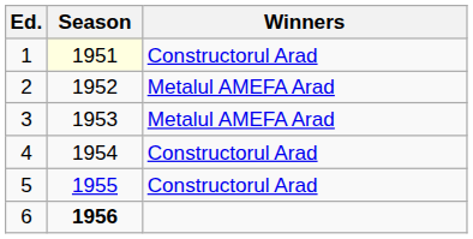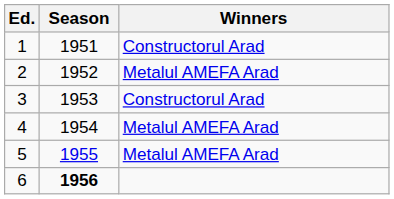 <table class="wikitable" style="font-size:90%">
 <tr>
 <th><abbr>Ed.</abbr></th>
 <th width="60">Season</th>
 <th width="220">Winners</th>
 </tr>
 <tr>
 <td align=center>1</td>
-<td align=center style="background: lightyellow;">1951</td>
+<td align=center>1951</td>
 <td><a href='#'>Constructorul Arad</a></td>
 </tr>
 <tr>
 <td align=center>2</td>
 <td align=center>1952</td>
 <td><a href='#'>Metalul AMEFA Arad</a></td>
 </tr>
 <tr>
 <td align=center>3</td>
 <td align=center>1953</td>
-<td><a href='#'>Metalul AMEFA Arad</a></td>
+<td><a href='#'>Constructorul Arad</a></td>
 </tr>
 <tr>
 <td align=center>4</td>
 <td align=center>1954</td>
-<td><a href='#'>Constructorul Arad</a></td>
+<td><a href='#'>Metalul AMEFA Arad</a></td>
 </tr>
 <tr>
 <td align=center>5</td>
 <td align=center><a href='#'>1955</a></td>
-<td><a href='#'>Constructorul Arad</a></td>
+<td><a href='#'>Metalul AMEFA Arad</a></td>
 </tr>
 <tr>
 <td align=center>6</td>
 <td align=center><strong>1956</strong></td>
 </tr>
 </table>
